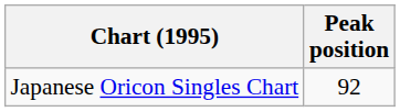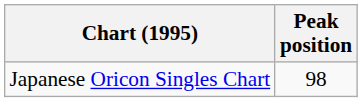 <table class="wikitable">
 <tr>
 <th>Chart (1995)</th>
 <th>Peak<br>position</th>
 </tr>
 <tr>
 <td>Japanese <a href='#'>Oricon Singles Chart</a></td>
-<td align="center">92</td>
+<td align="center">98</td>
 </tr>
 </table>
